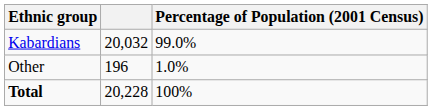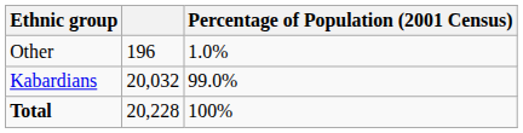 <table class="wikitable">
 <tr>
 <th>Ethnic group</th>
 <th></th>
 <th>Percentage of Population (2001 Census)</th>
 </tr>
 <tr>
+<td>Other</td>
+<td>196</td>
+<td>1.0%</td>
+</tr>
+<tr>
 <td><a href='#'>Kabardians</a></td>
 <td>20,032</td>
 <td>99.0%</td>
-</tr>
-<tr>
-<td>Other</td>
-<td>196</td>
-<td>1.0%</td>
 </tr>
 <tr>
 <td><strong>Total</strong></td>
 <td>20,228</td>
 <td>100%</td>
 </tr>
 </table>
